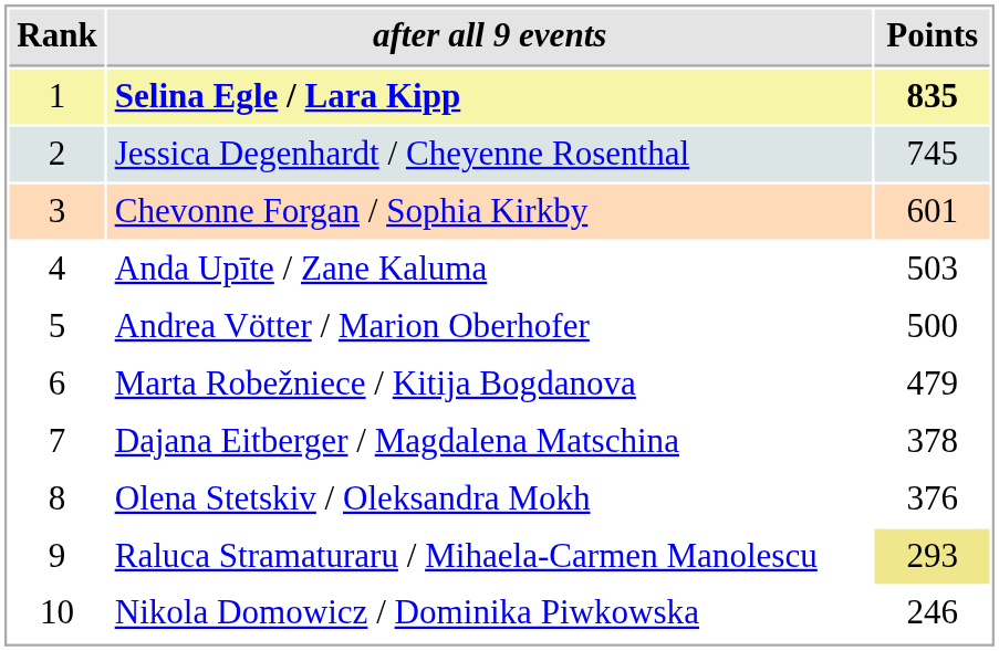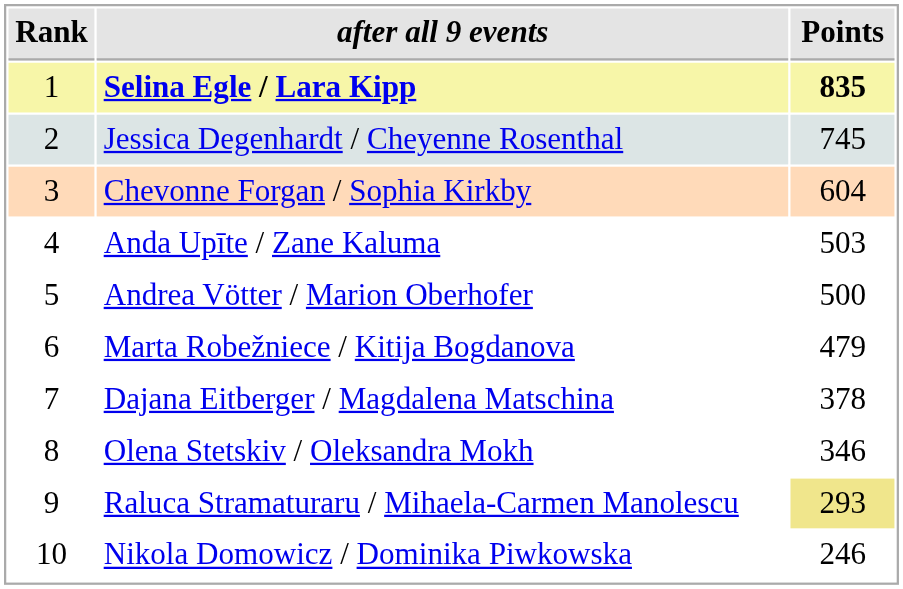 <table cellspacing="1" cellpadding="3" style="border:1px solid #AAAAAA;font-size:86%">
 <tr style="background-color: #E4E4E4;">
 <th style="border-bottom:1px solid #AAAAAA; width: 10px;">Rank</th>
 <th style="border-bottom:1px solid #AAAAAA; width: 300px;"><em>after all 9 events</em></th>
 <th style="border-bottom:1px solid #AAAAAA; width: 40px;">Points</th>
 </tr>
 <tr style="background:#f7f6a8;">
 <td align=center>1</td>
 <td> <strong><a href='#'>Selina Egle</a> / <a href='#'>Lara Kipp</a></strong></td>
 <td align=center><strong>835</strong></td>
 </tr>
 <tr style="background:#dce5e5;">
 <td align=center>2</td>
 <td> <a href='#'>Jessica Degenhardt</a> / <a href='#'>Cheyenne Rosenthal</a></td>
 <td align=center>745</td>
 </tr>
 <tr style="background:#ffdab9;">
 <td align=center>3</td>
 <td> <a href='#'>Chevonne Forgan</a> / <a href='#'>Sophia Kirkby</a></td>
-<td align=center>601</td>
+<td align=center>604</td>
 </tr>
 <tr>
 <td align=center>4</td>
 <td> <a href='#'>Anda Upīte</a> / <a href='#'>Zane Kaluma</a></td>
 <td align=center>503</td>
 </tr>
 <tr>
 <td align=center>5</td>
 <td> <a href='#'>Andrea Vötter</a> / <a href='#'>Marion Oberhofer</a></td>
 <td align=center>500</td>
 </tr>
 <tr>
 <td align=center>6</td>
 <td> <a href='#'>Marta Robežniece</a> / <a href='#'>Kitija Bogdanova</a></td>
 <td align=center>479</td>
 </tr>
 <tr>
 <td align=center>7</td>
 <td> <a href='#'>Dajana Eitberger</a> / <a href='#'>Magdalena Matschina</a></td>
 <td align=center>378</td>
 </tr>
 <tr>
 <td align=center>8</td>
 <td> <a href='#'>Olena Stetskiv</a> / <a href='#'>Oleksandra Mokh</a></td>
-<td align=center>376</td>
+<td align=center>346</td>
 </tr>
 <tr>
 <td align=center>9</td>
 <td> <a href='#'>Raluca Stramaturaru</a> / <a href='#'>Mihaela-Carmen Manolescu</a></td>
 <td align=center style="background: khaki;">293</td>
 </tr>
 <tr>
 <td align=center>10</td>
 <td> <a href='#'>Nikola Domowicz</a> / <a href='#'>Dominika Piwkowska</a></td>
 <td align=center>246</td>
 </tr>
 </table>
